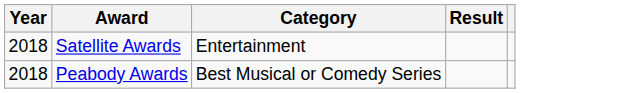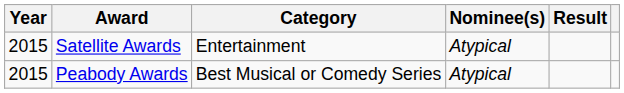 <table class="wikitable">
 <tr>
 <th>Year</th>
 <th>Award</th>
 <th>Category</th>
+<th>Nominee(s)</th>
 <th>Result</th>
 <th></th>
 </tr>
 <tr>
-<td>2018</td>
+<td>2015</td>
 <td><a href='#'>Satellite Awards</a></td>
 <td>Entertainment</td>
+<td><em>Atypical</em></td>
 <td></td>
 <td></td>
 </tr>
 <tr>
-<td>2018</td>
+<td>2015</td>
 <td><a href='#'>Peabody Awards</a></td>
 <td>Best Musical or Comedy Series</td>
+<td><em>Atypical</em></td>
 <td></td>
 <td></td>
 </tr>
 </table>
